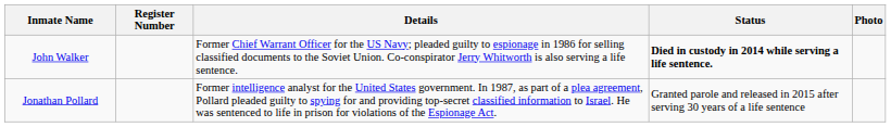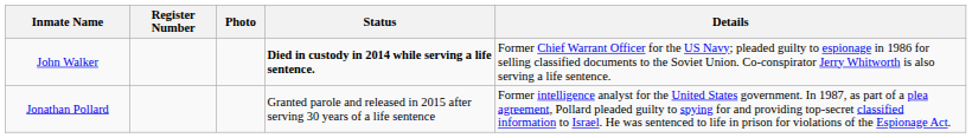 <table class="wikitable sortable">
 <tr>
 <th width="13%">Inmate Name</th>
 <th width="9%">Register Number</th>
+<th width="5%">Photo</th>
+<th width="24%">Status</th>
 <th width="54%">Details</th>
-<th width="24%">Status</th>
-<th width="5%">Photo</th>
 </tr>
 <tr>
 <td style="text-align:center;"><a href='#'>John Walker</a></td>
 <td style="text-align:center;"></td>
+<td style="text-align:center;"></td>
+<td><strong>Died in custody in 2014 while serving a life sentence.</strong></td>
 <td>Former <a href='#'>Chief Warrant Officer</a> for the <a href='#'>US Navy</a>; pleaded guilty to <a href='#'>espionage</a> in 1986 for selling classified documents to the Soviet Union. Co-conspirator <a href='#'>Jerry Whitworth</a> is also serving a life sentence.</td>
-<td><strong>Died in custody in 2014 while serving a life sentence.</strong></td>
-<td style="text-align:center;"></td>
 </tr>
 <tr>
 <td style="text-align:center;"><a href='#'>Jonathan Pollard</a></td>
 <td style="text-align:center;"></td>
+<td style="text-align:center;"></td>
+<td>Granted parole and released in 2015 after serving 30 years of a life sentence</td>
 <td>Former <a href='#'>intelligence</a> analyst for the <a href='#'>United States</a> government. In 1987, as part of a <a href='#'>plea agreement</a>, Pollard pleaded guilty to <a href='#'>spying</a> for and providing top-secret <a href='#'>classified information</a> to <a href='#'>Israel</a>. He was sentenced to life in prison for violations of the <a href='#'>Espionage Act</a>.</td>
-<td>Granted parole and released in 2015 after serving 30 years of a life sentence</td>
-<td style="text-align:center;"></td>
 </tr>
 </table>
